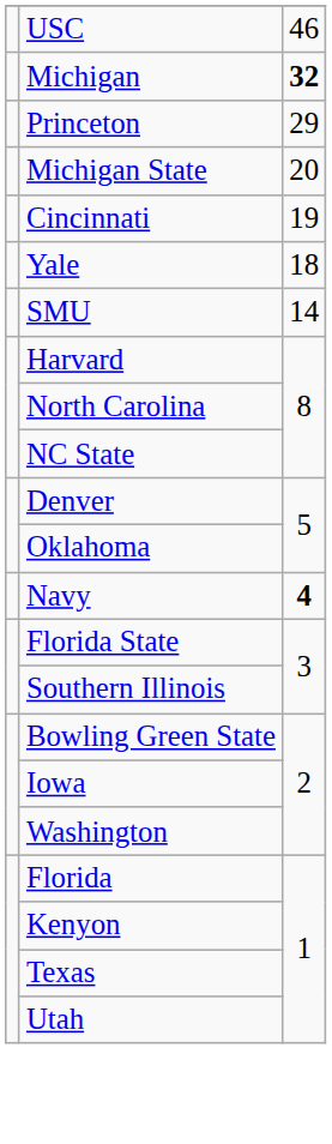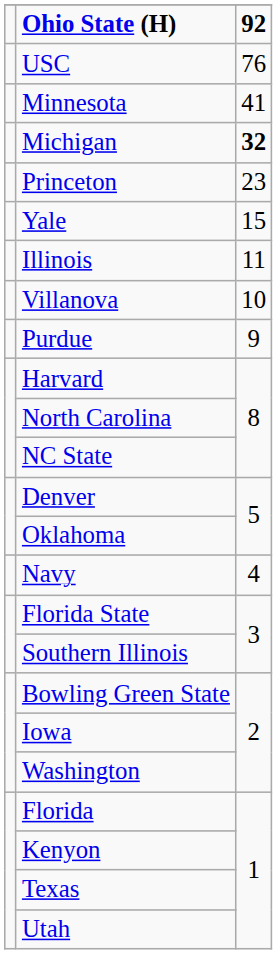 <table class="wikitable sortable" style="text-align:center">
 <tr>
 </tr>
 <tr>
 <td></td>
+<td align=left><strong><a href='#'>Ohio State</a></strong> <strong>(H)</strong></td>
+<td><strong>92</strong></td>
+</tr>
+<tr>
+<td></td>
 <td align=left><a href='#'>USC</a></td>
-<td>46</td>
+<td>76</td>
+</tr>
+<tr>
+<td></td>
+<td align=left><a href='#'>Minnesota</a></td>
+<td>41</td>
 </tr>
 <tr>
 <td></td>
 <td align=left><a href='#'>Michigan</a></td>
 <td><strong>32</strong></td>
 </tr>
 <tr>
 <td></td>
 <td align=left><a href='#'>Princeton</a></td>
-<td>29</td>
-</tr>
-<tr>
-<td></td>
-<td align=left><a href='#'>Michigan State</a></td>
-<td>20</td>
-</tr>
-<tr>
-<td></td>
-<td align=left><a href='#'>Cincinnati</a></td>
-<td>19</td>
+<td>23</td>
 </tr>
 <tr>
 <td></td>
 <td align=left><a href='#'>Yale</a></td>
-<td>18</td>
+<td>15</td>
 </tr>
 <tr>
 <td></td>
-<td align=left><a href='#'>SMU</a></td>
-<td>14</td>
+<td align=left><a href='#'>Illinois</a></td>
+<td>11</td>
+</tr>
+<tr>
+<td></td>
+<td align=left><a href='#'>Villanova</a></td>
+<td>10</td>
+</tr>
+<tr>
+<td></td>
+<td align=left><a href='#'>Purdue</a></td>
+<td>9</td>
 </tr>
 <tr>
 <td rowspan=3></td>
 <td align=left><a href='#'>Harvard</a></td>
 <td rowspan=3>8</td>
 </tr>
 <tr>
 <td align=left><a href='#'>North Carolina</a></td>
 </tr>
 <tr>
 <td align=left><a href='#'>NC State</a></td>
 </tr>
 <tr>
 <td rowspan=2></td>
 <td align=left><a href='#'>Denver</a></td>
 <td rowspan=2>5</td>
 </tr>
 <tr>
 <td align=left><a href='#'>Oklahoma</a></td>
 </tr>
 <tr>
 <td></td>
 <td align=left><a href='#'>Navy</a></td>
-<td><strong>4</strong></td>
+<td>4</td>
 </tr>
 <tr>
 <td rowspan=2></td>
 <td align=left><a href='#'>Florida State</a></td>
 <td rowspan=2>3</td>
 </tr>
 <tr>
 <td align=left><a href='#'>Southern Illinois</a></td>
 </tr>
 <tr>
 <td rowspan=3></td>
 <td align=left><a href='#'>Bowling Green State</a></td>
 <td rowspan=3>2</td>
 </tr>
 <tr>
 <td align=left><a href='#'>Iowa</a></td>
 </tr>
 <tr>
 <td align=left><a href='#'>Washington</a></td>
 </tr>
 <tr>
 <td rowspan=4></td>
 <td align=left><a href='#'>Florida</a></td>
 <td rowspan=4>1</td>
 </tr>
 <tr>
 <td align=left><a href='#'>Kenyon</a></td>
 </tr>
 <tr>
 <td align=left><a href='#'>Texas</a></td>
 </tr>
 <tr>
 <td align=left><a href='#'>Utah</a></td>
 </tr>
 </table>
